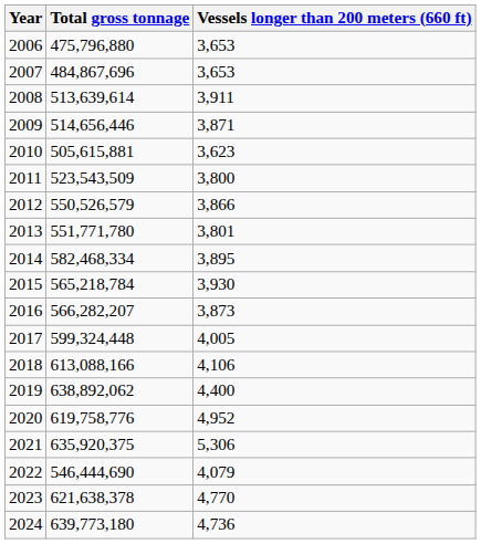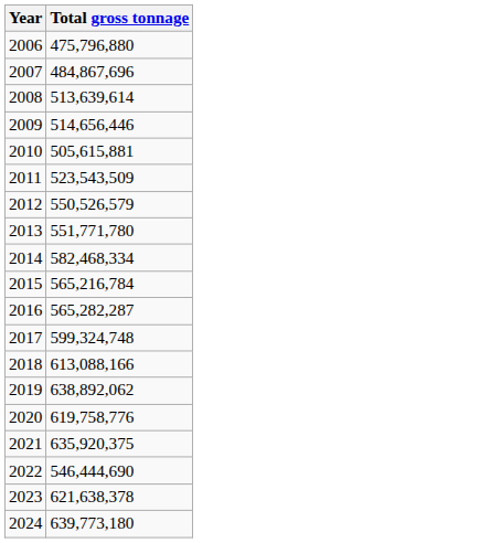 <table class="wikitable">
 <tr>
 <th>Year</th>
 <th>Total <a href='#'>gross tonnage</a></th>
-<th>Vessels <a href='#'>longer than 200 meters (660 ft)</a></th>
 </tr>
 <tr>
 <td>2006</td>
 <td>475,796,880</td>
-<td>3,653</td>
 </tr>
 <tr>
 <td>2007</td>
 <td>484,867,696</td>
-<td>3,653</td>
 </tr>
 <tr>
 <td>2008</td>
 <td>513,639,614</td>
-<td>3,911</td>
 </tr>
 <tr>
 <td>2009</td>
 <td>514,656,446</td>
-<td>3,871</td>
 </tr>
 <tr>
 <td>2010</td>
 <td>505,615,881</td>
-<td>3,623</td>
 </tr>
 <tr>
 <td>2011</td>
 <td>523,543,509</td>
-<td>3,800</td>
 </tr>
 <tr>
 <td>2012</td>
 <td>550,526,579</td>
-<td>3,866</td>
 </tr>
 <tr>
 <td>2013</td>
 <td>551,771,780</td>
-<td>3,801</td>
 </tr>
 <tr>
 <td>2014</td>
 <td>582,468,334</td>
-<td>3,895</td>
 </tr>
 <tr>
 <td>2015</td>
-<td>565,218,784</td>
-<td>3,930</td>
+<td>565,216,784</td>
 </tr>
 <tr>
 <td>2016</td>
-<td>566,282,207</td>
-<td>3,873</td>
+<td>565,282,287</td>
 </tr>
 <tr>
 <td>2017</td>
-<td>599,324,448</td>
-<td>4,005</td>
+<td>599,324,748</td>
 </tr>
 <tr>
 <td>2018</td>
 <td>613,088,166</td>
-<td>4,106</td>
 </tr>
 <tr>
 <td>2019</td>
 <td>638,892,062</td>
-<td>4,400</td>
 </tr>
 <tr>
 <td>2020</td>
 <td>619,758,776</td>
-<td>4,952</td>
 </tr>
 <tr>
 <td>2021</td>
 <td>635,920,375</td>
-<td>5,306</td>
 </tr>
 <tr>
 <td>2022</td>
 <td>546,444,690</td>
-<td>4,079</td>
 </tr>
 <tr>
 <td>2023</td>
 <td>621,638,378</td>
-<td>4,770</td>
 </tr>
 <tr>
 <td>2024</td>
 <td>639,773,180</td>
-<td>4,736</td>
 </tr>
 </table>
